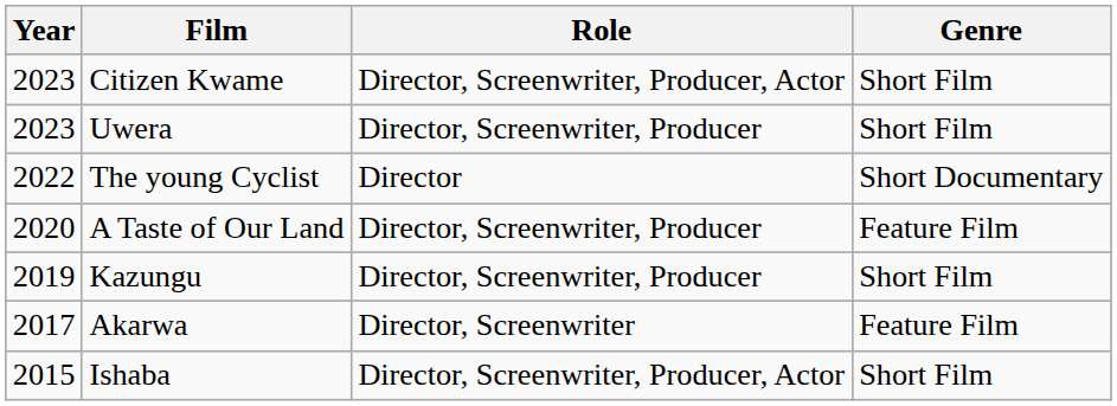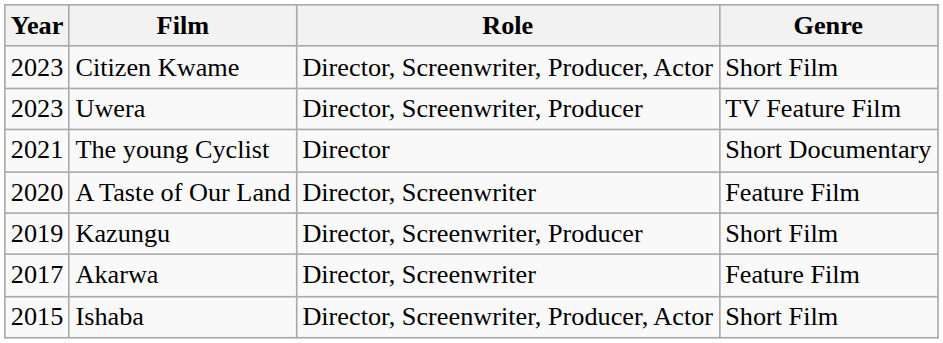 <table class="wikitable">
 <tr>
 <th><strong>Year</strong></th>
 <th><strong>Film</strong></th>
 <th><strong>Role</strong></th>
 <th><strong>Genre</strong></th>
 </tr>
 <tr>
 <td>2023</td>
 <td>Citizen Kwame</td>
 <td>Director,  Screenwriter, Producer, Actor</td>
 <td>Short Film</td>
 </tr>
 <tr>
 <td>2023</td>
 <td>Uwera</td>
 <td>Director, Screenwriter, Producer</td>
-<td>Short Film</td>
+<td>TV Feature Film</td>
 </tr>
 <tr>
-<td>2022</td>
+<td>2021</td>
 <td>The young Cyclist</td>
 <td>Director</td>
 <td>Short Documentary</td>
 </tr>
 <tr>
 <td>2020</td>
 <td>A Taste of Our Land</td>
-<td>Director,  Screenwriter, Producer</td>
+<td>Director, Screenwriter</td>
 <td>Feature Film</td>
 </tr>
 <tr>
 <td>2019</td>
 <td>Kazungu</td>
 <td>Director, Screenwriter, Producer</td>
 <td>Short Film</td>
 </tr>
 <tr>
 <td>2017</td>
 <td>Akarwa</td>
 <td>Director, Screenwriter</td>
 <td>Feature Film</td>
 </tr>
 <tr>
 <td>2015</td>
 <td>Ishaba</td>
 <td>Director,  Screenwriter, Producer, Actor</td>
 <td>Short Film</td>
 </tr>
 </table>
